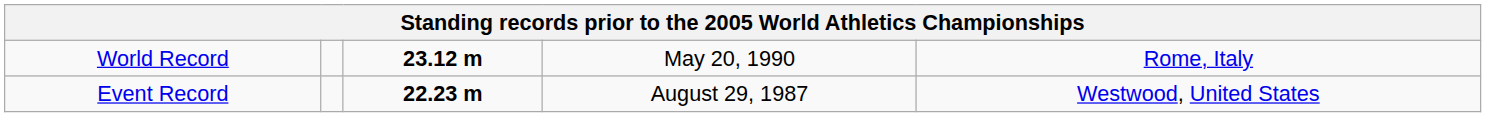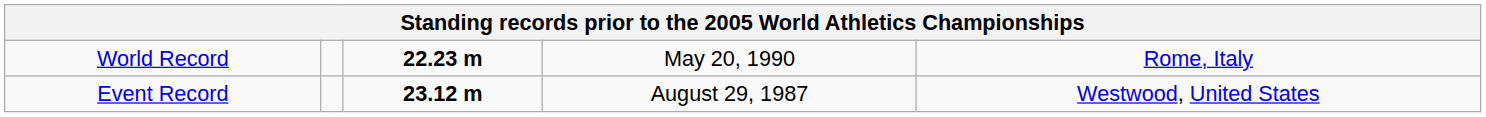 <table class="wikitable" style=" text-align:center; font-size:110%;" width="95%">
 <tr>
 <th colspan="5">Standing records prior to the 2005 World Athletics Championships</th>
 </tr>
 <tr>
 <td><a href='#'>World Record</a></td>
 <td></td>
-<td><strong>23.12 m </strong></td>
+<td><strong>22.23 m </strong></td>
 <td>May 20, 1990</td>
 <td> <a href='#'>Rome, Italy</a></td>
 </tr>
 <tr>
 <td><a href='#'>Event Record</a></td>
 <td></td>
-<td><strong>22.23 m </strong></td>
+<td><strong>23.12 m </strong></td>
 <td>August 29, 1987</td>
 <td> <a href='#'>Westwood</a>, <a href='#'>United States</a></td>
 </tr>
 </table>
